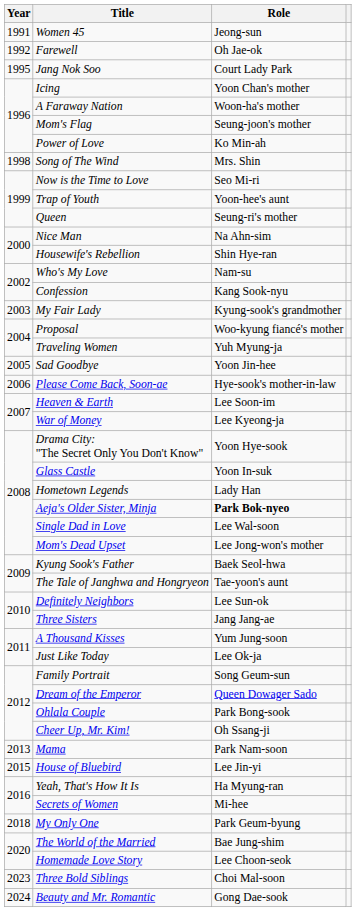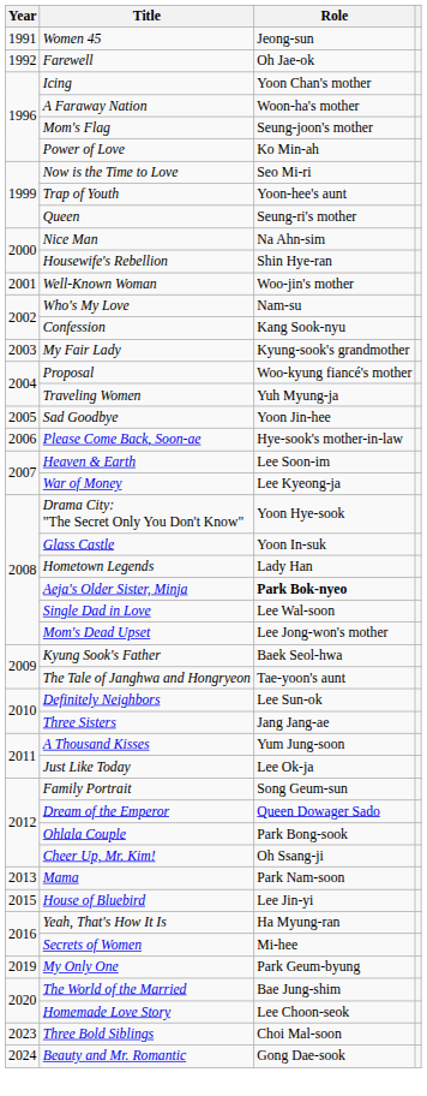 <table class="wikitable">
 <tr>
 <th>Year</th>
 <th>Title</th>
 <th>Role</th>
 <th></th>
 </tr>
 <tr>
 <td>1991</td>
 <td><em>Women 45</em></td>
 <td>Jeong-sun</td>
 <td></td>
 </tr>
 <tr>
 <td>1992</td>
 <td><em>Farewell</em></td>
 <td>Oh Jae-ok</td>
-<td></td>
-</tr>
-<tr>
-<td>1995</td>
-<td><em>Jang Nok Soo</em></td>
-<td>Court Lady Park</td>
 <td></td>
 </tr>
 <tr>
 <td rowspan="4">1996</td>
 <td><em>Icing</em></td>
 <td>Yoon Chan's mother</td>
 <td></td>
 </tr>
 <tr>
 <td><em>A Faraway Nation</em></td>
 <td>Woon-ha's mother</td>
 <td></td>
 </tr>
 <tr>
 <td><em>Mom's Flag</em></td>
 <td>Seung-joon's mother</td>
 <td></td>
 </tr>
 <tr>
 <td><em>Power of Love</em></td>
 <td>Ko Min-ah</td>
-<td></td>
-</tr>
-<tr>
-<td>1998</td>
-<td><em>Song of The Wind</em></td>
-<td>Mrs. Shin</td>
 <td></td>
 </tr>
 <tr>
 <td rowspan="3">1999</td>
 <td><em>Now is the Time to Love</em></td>
 <td>Seo Mi-ri</td>
 <td></td>
 </tr>
 <tr>
 <td><em>Trap of Youth</em></td>
 <td>Yoon-hee's aunt</td>
 <td></td>
 </tr>
 <tr>
 <td><em>Queen</em></td>
 <td>Seung-ri's mother</td>
 <td></td>
 </tr>
 <tr>
 <td rowspan="2">2000</td>
 <td><em>Nice Man</em></td>
 <td>Na Ahn-sim</td>
 <td></td>
 </tr>
 <tr>
 <td><em>Housewife's Rebellion</em></td>
 <td>Shin Hye-ran</td>
+<td></td>
+</tr>
+<tr>
+<td>2001</td>
+<td><em>Well-Known Woman</em></td>
+<td>Woo-jin's mother</td>
 <td></td>
 </tr>
 <tr>
 <td rowspan="2">2002</td>
 <td><em>Who's My Love</em></td>
 <td>Nam-su</td>
 <td></td>
 </tr>
 <tr>
 <td><em>Confession</em></td>
 <td>Kang Sook-nyu</td>
 <td></td>
 </tr>
 <tr>
 <td>2003</td>
 <td><em>My Fair Lady</em></td>
 <td>Kyung-sook's grandmother</td>
 <td></td>
 </tr>
 <tr>
 <td rowspan="2">2004</td>
 <td><em>Proposal</em></td>
 <td>Woo-kyung fiancé's mother</td>
 <td></td>
 </tr>
 <tr>
 <td><em>Traveling Women</em></td>
 <td>Yuh Myung-ja</td>
 <td></td>
 </tr>
 <tr>
 <td>2005</td>
 <td><em>Sad Goodbye</em></td>
 <td>Yoon Jin-hee</td>
 <td></td>
 </tr>
 <tr>
 <td>2006</td>
 <td><em><a href='#'>Please Come Back, Soon-ae</a></em></td>
 <td>Hye-sook's mother-in-law</td>
 <td></td>
 </tr>
 <tr>
 <td rowspan="2">2007</td>
 <td><em><a href='#'>Heaven & Earth</a></em></td>
 <td>Lee Soon-im</td>
 <td></td>
 </tr>
 <tr>
 <td><em><a href='#'>War of Money</a></em></td>
 <td>Lee Kyeong-ja</td>
 <td></td>
 </tr>
 <tr>
 <td rowspan="6">2008</td>
 <td><em>Drama City:</em><br>"The Secret Only You Don't Know"</td>
 <td>Yoon Hye-sook</td>
 <td></td>
 </tr>
 <tr>
 <td><em><a href='#'>Glass Castle</a></em></td>
 <td>Yoon In-suk</td>
 <td></td>
 </tr>
 <tr>
 <td><em>Hometown Legends</em></td>
 <td>Lady Han</td>
 <td></td>
 </tr>
 <tr>
 <td><em><a href='#'>Aeja's Older Sister, Minja</a></em></td>
 <td><strong>Park Bok-nyeo</strong></td>
 <td></td>
 </tr>
 <tr>
 <td><em><a href='#'>Single Dad in Love</a></em></td>
 <td>Lee Wal-soon</td>
 <td></td>
 </tr>
 <tr>
 <td><em><a href='#'>Mom's Dead Upset</a></em></td>
 <td>Lee Jong-won's mother</td>
 <td></td>
 </tr>
 <tr>
 <td rowspan="2">2009</td>
 <td><em>Kyung Sook's Father</em></td>
 <td>Baek Seol-hwa</td>
 <td></td>
 </tr>
 <tr>
 <td><em>The Tale of Janghwa and Hongryeon</em></td>
 <td>Tae-yoon's aunt</td>
 <td></td>
 </tr>
 <tr>
 <td rowspan="2">2010</td>
 <td><em><a href='#'>Definitely Neighbors</a></em></td>
 <td>Lee Sun-ok</td>
 <td></td>
 </tr>
 <tr>
 <td><em><a href='#'>Three Sisters</a></em></td>
 <td>Jang Jang-ae</td>
 <td></td>
 </tr>
 <tr>
 <td rowspan="2">2011</td>
 <td><em><a href='#'>A Thousand Kisses</a></em></td>
 <td>Yum Jung-soon</td>
 <td></td>
 </tr>
 <tr>
 <td><em>Just Like Today</em></td>
 <td>Lee Ok-ja</td>
 <td></td>
 </tr>
 <tr>
 <td rowspan="4">2012</td>
 <td><em>Family Portrait</em></td>
 <td>Song Geum-sun</td>
 <td></td>
 </tr>
 <tr>
 <td><em><a href='#'>Dream of the Emperor</a></em></td>
 <td><a href='#'>Queen Dowager Sado</a></td>
 <td></td>
 </tr>
 <tr>
 <td><em><a href='#'>Ohlala Couple</a></em></td>
 <td>Park Bong-sook</td>
 <td></td>
 </tr>
 <tr>
 <td><em><a href='#'>Cheer Up, Mr. Kim!</a></em></td>
 <td>Oh Ssang-ji</td>
 <td></td>
 </tr>
 <tr>
 <td>2013</td>
 <td><em><a href='#'>Mama</a></em></td>
 <td>Park Nam-soon</td>
 <td></td>
 </tr>
 <tr>
 <td>2015</td>
 <td><em><a href='#'>House of Bluebird</a></em></td>
 <td>Lee Jin-yi</td>
 <td></td>
 </tr>
 <tr>
 <td rowspan="2">2016</td>
 <td><em>Yeah, That's How It Is</em></td>
 <td>Ha Myung-ran</td>
 <td></td>
 </tr>
 <tr>
 <td><em><a href='#'>Secrets of Women</a></em></td>
 <td>Mi-hee</td>
 <td></td>
 </tr>
 <tr>
-<td>2018</td>
+<td>2019</td>
 <td><em><a href='#'>My Only One</a></em></td>
 <td>Park Geum-byung</td>
 <td></td>
 </tr>
 <tr>
 <td rowspan="2">2020</td>
 <td><em><a href='#'>The World of the Married</a></em></td>
 <td>Bae Jung-shim</td>
 <td></td>
 </tr>
 <tr>
 <td><em><a href='#'>Homemade Love Story</a></em></td>
 <td>Lee Choon-seok</td>
 <td></td>
 </tr>
 <tr>
 <td>2023</td>
 <td><em><a href='#'>Three Bold Siblings</a></em></td>
 <td>Choi Mal-soon</td>
 <td></td>
 </tr>
 <tr>
 <td>2024</td>
 <td><em><a href='#'>Beauty and Mr. Romantic</a></em></td>
 <td>Gong Dae-sook</td>
 <td></td>
 </tr>
 </table>
